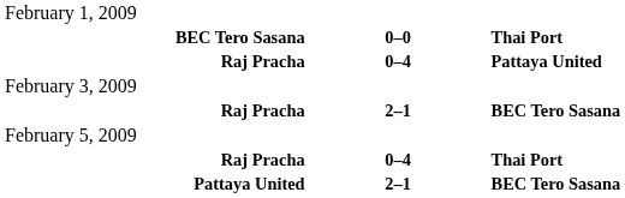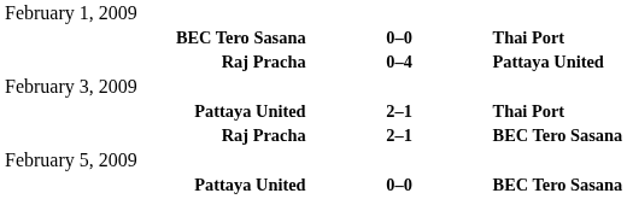 <table width=100% cellspacing=1>
 <tr>
 <th width=20%></th>
 <th width=12%></th>
 <th width=20%></th>
 <th></th>
 </tr>
 <tr>
 <td>February 1, 2009</td>
 </tr>
 <tr style=font-size:90%>
 <td align=right><strong>BEC Tero Sasana</strong></td>
 <td align=center><strong>0–0</strong></td>
 <td><strong>Thai Port</strong></td>
 <td></td>
 <td></td>
 </tr>
 <tr style=font-size:90%>
 <td align=right><strong>Raj Pracha</strong></td>
 <td align=center><strong>0–4</strong></td>
 <td><strong>Pattaya United</strong></td>
 <td></td>
 <td></td>
 </tr>
 <tr>
 <td>February 3, 2009</td>
 </tr>
 <tr style=font-size:90%>
+<td align=right><strong>Pattaya United</strong></td>
+<td align=center><strong>2–1</strong></td>
+<td><strong>Thai Port</strong></td>
+<td></td>
+<td></td>
+</tr>
+<tr style=font-size:90%>
 <td align=right><strong>Raj Pracha</strong></td>
 <td align=center><strong>2–1</strong></td>
 <td><strong>BEC Tero Sasana</strong></td>
 <td></td>
 <td></td>
 </tr>
 <tr>
 <td>February 5, 2009</td>
 </tr>
 <tr style=font-size:90%>
-<td align=right><strong>Raj Pracha</strong></td>
-<td align=center><strong>0–4</strong></td>
-<td><strong>Thai Port</strong></td>
-<td></td>
-<td></td>
-</tr>
-<tr style=font-size:90%>
 <td align=right><strong>Pattaya United</strong></td>
-<td align=center><strong>2–1</strong></td>
+<td align=center><strong>0–0</strong></td>
 <td><strong>BEC Tero Sasana</strong></td>
 <td></td>
 <td></td>
 </tr>
 </table>
